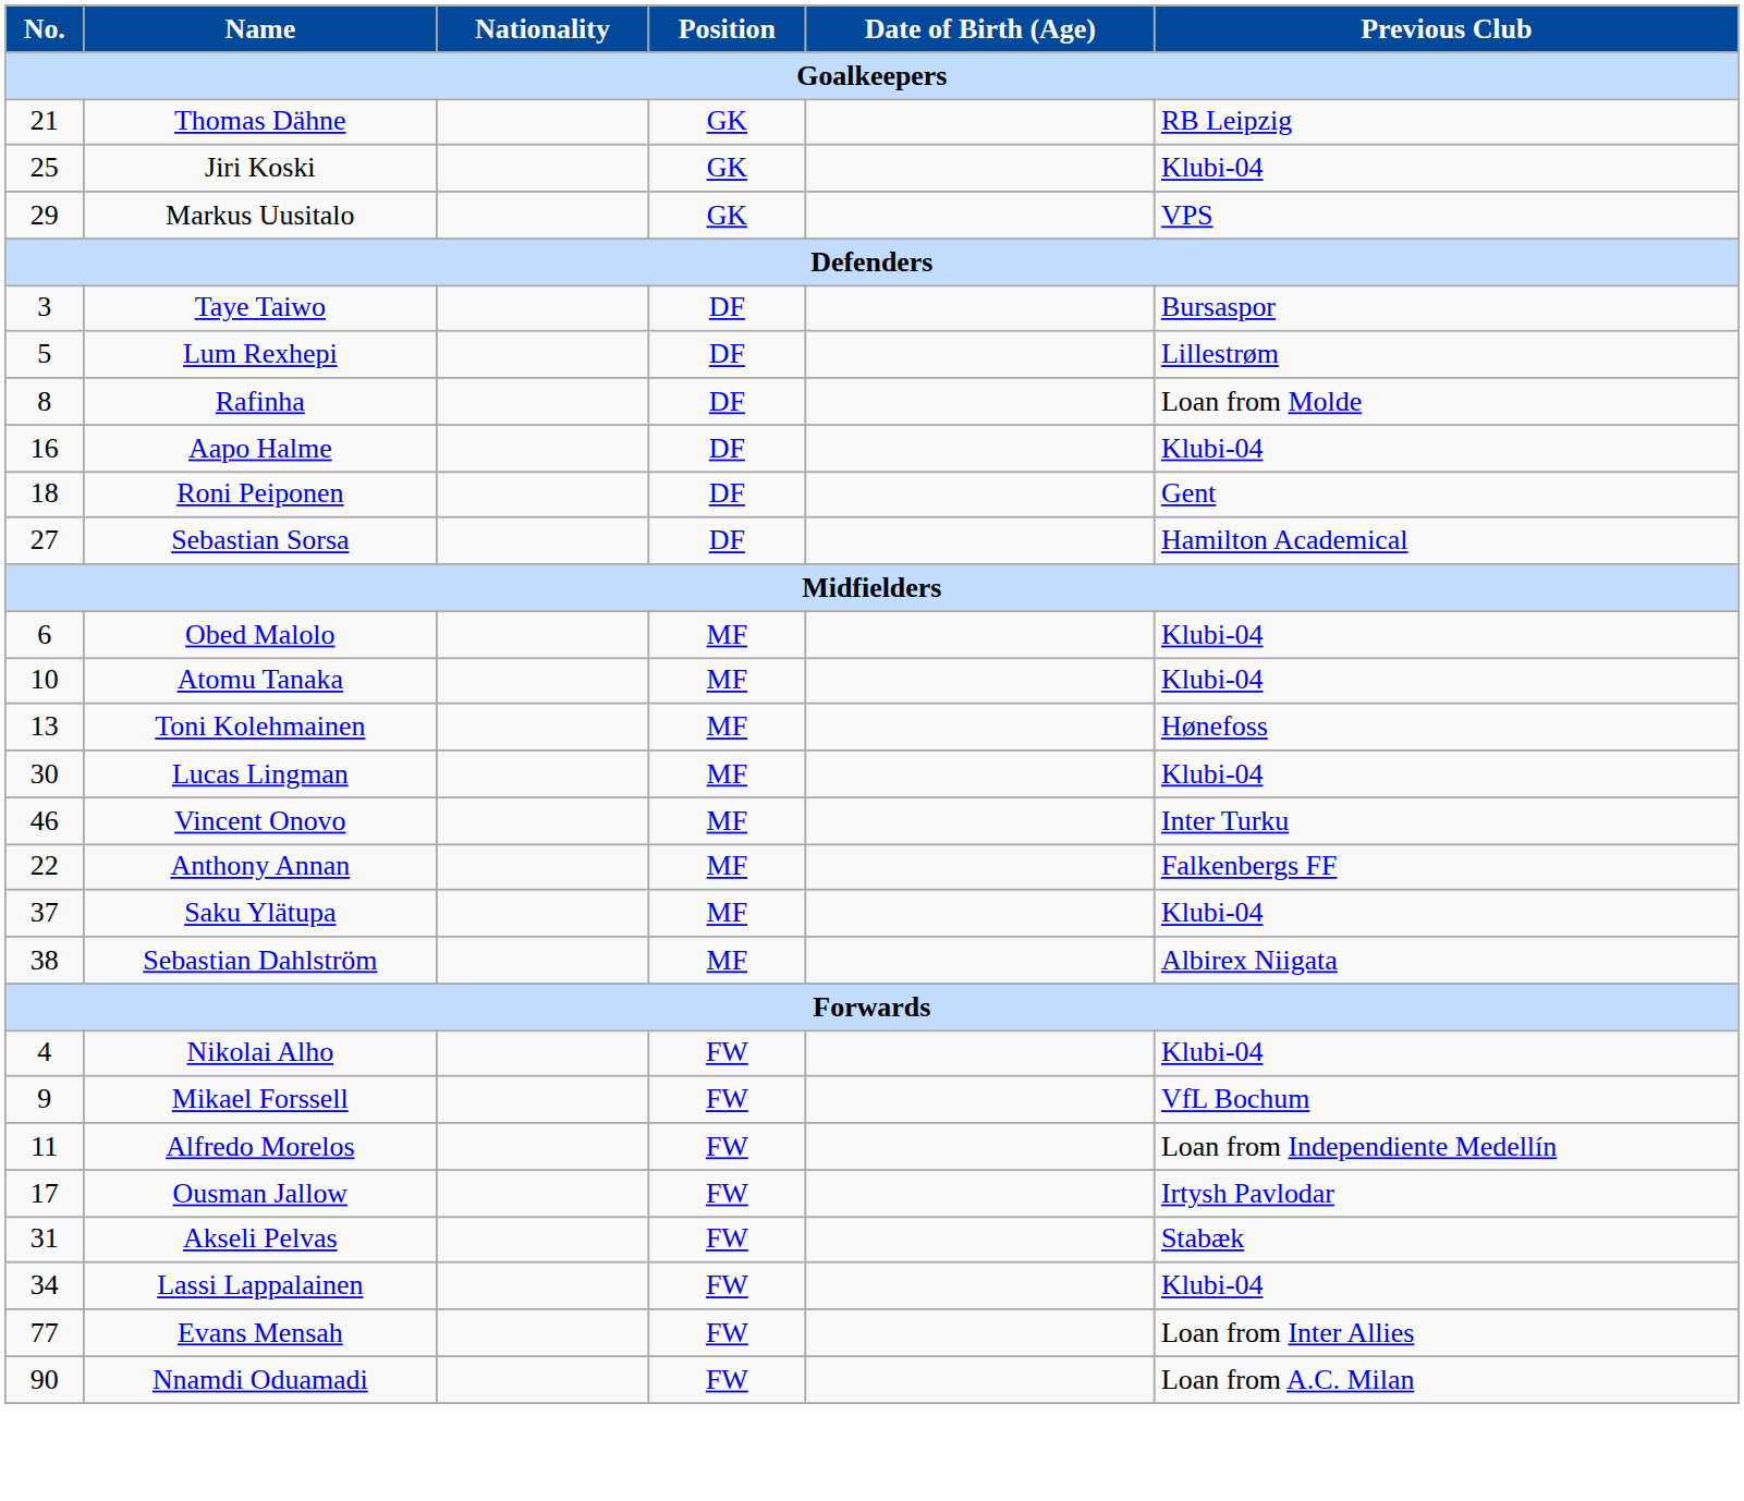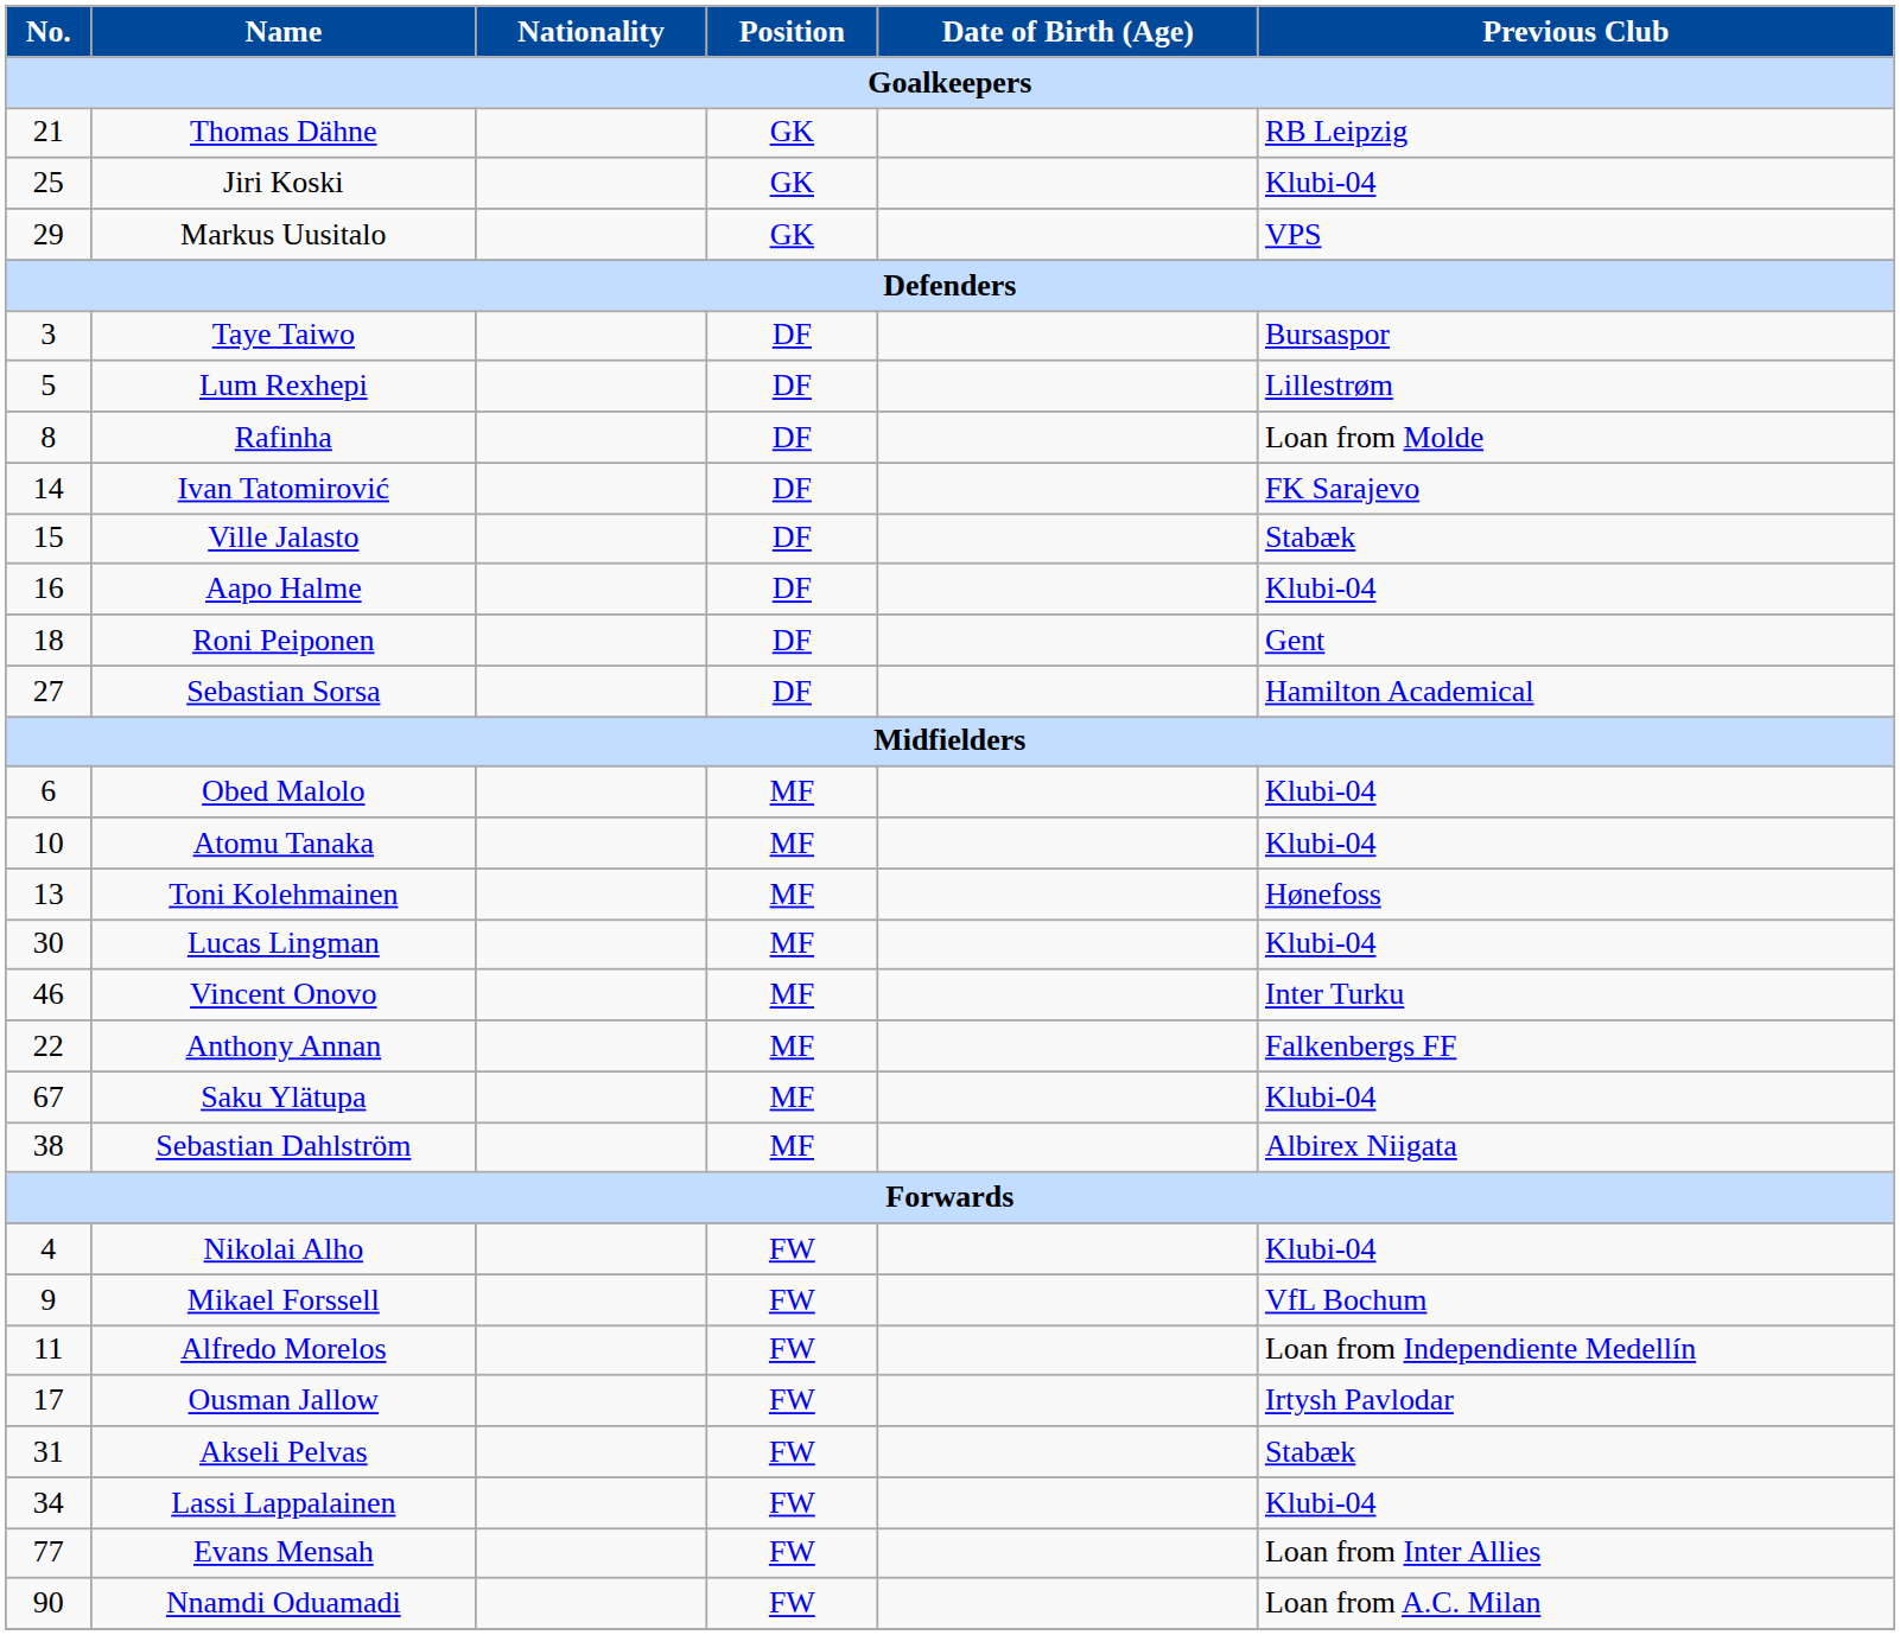 <table class="wikitable" style="text-align:center; font-size:90%; width:70%;">
 <tr>
 <th style="background:#004899; color:white; text-align:center;">No.</th>
 <th style="background:#004899; color:white; text-align:center;">Name</th>
 <th style="background:#004899; color:white; text-align:center;">Nationality</th>
 <th style="background:#004899; color:white; text-align:center;">Position</th>
 <th style="background:#004899; color:white; text-align:center;">Date of Birth (Age)</th>
 <th style="background:#004899; color:white; text-align:center;">Previous Club</th>
 </tr>
 <tr>
 <th colspan="6" style="background:#c2ddff; color:black; text-align:center;">Goalkeepers</th>
 </tr>
 <tr>
 <td>21</td>
 <td><a href='#'>Thomas Dähne</a></td>
 <td></td>
 <td><a href='#'>GK</a></td>
 <td></td>
 <td align="left"> <a href='#'>RB Leipzig</a></td>
 </tr>
 <tr>
 <td>25</td>
 <td>Jiri Koski</td>
 <td></td>
 <td><a href='#'>GK</a></td>
 <td></td>
 <td align="left"> <a href='#'>Klubi-04</a></td>
 </tr>
 <tr>
 <td>29</td>
 <td>Markus Uusitalo</td>
 <td></td>
 <td><a href='#'>GK</a></td>
 <td></td>
 <td align="left"> <a href='#'>VPS</a></td>
 </tr>
 <tr>
 <th colspan="6" style="background:#c2ddff; color:black; text-align:center;">Defenders</th>
 </tr>
 <tr>
 <td>3</td>
 <td><a href='#'>Taye Taiwo</a></td>
 <td></td>
 <td><a href='#'>DF</a></td>
 <td></td>
 <td align="left"> <a href='#'>Bursaspor</a></td>
 </tr>
 <tr>
 <td>5</td>
 <td><a href='#'>Lum Rexhepi</a></td>
 <td></td>
 <td><a href='#'>DF</a></td>
 <td></td>
 <td align="left"> <a href='#'>Lillestrøm</a></td>
 </tr>
 <tr>
 <td>8</td>
 <td><a href='#'>Rafinha</a></td>
 <td></td>
 <td><a href='#'>DF</a></td>
 <td></td>
 <td align="left">Loan from  <a href='#'>Molde</a></td>
+</tr>
+<tr>
+<td>14</td>
+<td><a href='#'>Ivan Tatomirović</a></td>
+<td></td>
+<td><a href='#'>DF</a></td>
+<td></td>
+<td align="left"> <a href='#'>FK Sarajevo</a></td>
+</tr>
+<tr>
+<td>15</td>
+<td><a href='#'>Ville Jalasto</a></td>
+<td></td>
+<td><a href='#'>DF</a></td>
+<td></td>
+<td align="left"> <a href='#'>Stabæk</a></td>
 </tr>
 <tr>
 <td>16</td>
 <td><a href='#'>Aapo Halme</a></td>
 <td></td>
 <td><a href='#'>DF</a></td>
 <td></td>
 <td align="left"> <a href='#'>Klubi-04</a></td>
 </tr>
 <tr>
 <td>18</td>
 <td><a href='#'>Roni Peiponen</a></td>
 <td></td>
 <td><a href='#'>DF</a></td>
 <td></td>
 <td align="left"> <a href='#'>Gent</a></td>
 </tr>
 <tr>
 <td>27</td>
 <td><a href='#'>Sebastian Sorsa</a></td>
 <td></td>
 <td><a href='#'>DF</a></td>
 <td></td>
 <td align="left"> <a href='#'>Hamilton Academical</a></td>
 </tr>
 <tr>
 <th colspan="6" style="background:#c2ddff; color:black; text-align:center;">Midfielders</th>
 </tr>
 <tr>
 <td>6</td>
 <td><a href='#'>Obed Malolo</a></td>
 <td></td>
 <td><a href='#'>MF</a></td>
 <td></td>
 <td align="left"> <a href='#'>Klubi-04</a></td>
 </tr>
 <tr>
 <td>10</td>
 <td><a href='#'>Atomu Tanaka</a></td>
 <td></td>
 <td><a href='#'>MF</a></td>
 <td></td>
 <td align="left"> <a href='#'>Klubi-04</a></td>
 </tr>
 <tr>
 <td>13</td>
 <td><a href='#'>Toni Kolehmainen</a></td>
 <td></td>
 <td><a href='#'>MF</a></td>
 <td></td>
 <td align="left"> <a href='#'>Hønefoss</a></td>
 </tr>
 <tr>
 <td>30</td>
 <td><a href='#'>Lucas Lingman</a></td>
 <td></td>
 <td><a href='#'>MF</a></td>
 <td></td>
 <td align="left"> <a href='#'>Klubi-04</a></td>
 </tr>
 <tr>
 <td>46</td>
 <td><a href='#'>Vincent Onovo</a></td>
 <td></td>
 <td><a href='#'>MF</a></td>
 <td></td>
 <td align="left"> <a href='#'>Inter Turku</a></td>
 </tr>
 <tr>
 <td>22</td>
 <td><a href='#'>Anthony Annan</a></td>
 <td></td>
 <td><a href='#'>MF</a></td>
 <td></td>
 <td align="left"> <a href='#'>Falkenbergs FF</a></td>
 </tr>
 <tr>
-<td>37</td>
+<td>67</td>
 <td><a href='#'>Saku Ylätupa</a></td>
 <td></td>
 <td><a href='#'>MF</a></td>
 <td></td>
 <td align="left"> <a href='#'>Klubi-04</a></td>
 </tr>
 <tr>
 <td>38</td>
 <td><a href='#'>Sebastian Dahlström</a></td>
 <td></td>
 <td><a href='#'>MF</a></td>
 <td></td>
 <td align="left"> <a href='#'>Albirex Niigata</a></td>
 </tr>
 <tr>
 <th colspan="6" style="background:#c2ddff; color:black; text-align:center;">Forwards</th>
 </tr>
 <tr>
 <td>4</td>
 <td><a href='#'>Nikolai Alho</a></td>
 <td></td>
 <td><a href='#'>FW</a></td>
 <td></td>
 <td align="left"> <a href='#'>Klubi-04</a></td>
 </tr>
 <tr>
 <td>9</td>
 <td><a href='#'>Mikael Forssell</a></td>
 <td></td>
 <td><a href='#'>FW</a></td>
 <td></td>
 <td align="left"> <a href='#'>VfL Bochum</a></td>
 </tr>
 <tr>
 <td>11</td>
 <td><a href='#'>Alfredo Morelos</a></td>
 <td></td>
 <td><a href='#'>FW</a></td>
 <td></td>
 <td align="left">Loan from  <a href='#'>Independiente Medellín</a></td>
 </tr>
 <tr>
 <td>17</td>
 <td><a href='#'>Ousman Jallow</a></td>
 <td></td>
 <td><a href='#'>FW</a></td>
 <td></td>
 <td align="left"> <a href='#'>Irtysh Pavlodar</a></td>
 </tr>
 <tr>
 <td>31</td>
 <td><a href='#'>Akseli Pelvas</a></td>
 <td></td>
 <td><a href='#'>FW</a></td>
 <td></td>
 <td align="left"> <a href='#'>Stabæk</a></td>
 </tr>
 <tr>
 <td>34</td>
 <td><a href='#'>Lassi Lappalainen</a></td>
 <td></td>
 <td><a href='#'>FW</a></td>
 <td></td>
 <td align="left"> <a href='#'>Klubi-04</a></td>
 </tr>
 <tr>
 <td>77</td>
 <td><a href='#'>Evans Mensah</a></td>
 <td></td>
 <td><a href='#'>FW</a></td>
 <td></td>
 <td align="left">Loan from  <a href='#'>Inter Allies</a></td>
 </tr>
 <tr>
 <td>90</td>
 <td><a href='#'>Nnamdi Oduamadi</a></td>
 <td></td>
 <td><a href='#'>FW</a></td>
 <td></td>
 <td align="left">Loan from  <a href='#'>A.C. Milan</a></td>
 </tr>
 <tr>
 </tr>
 </table>
